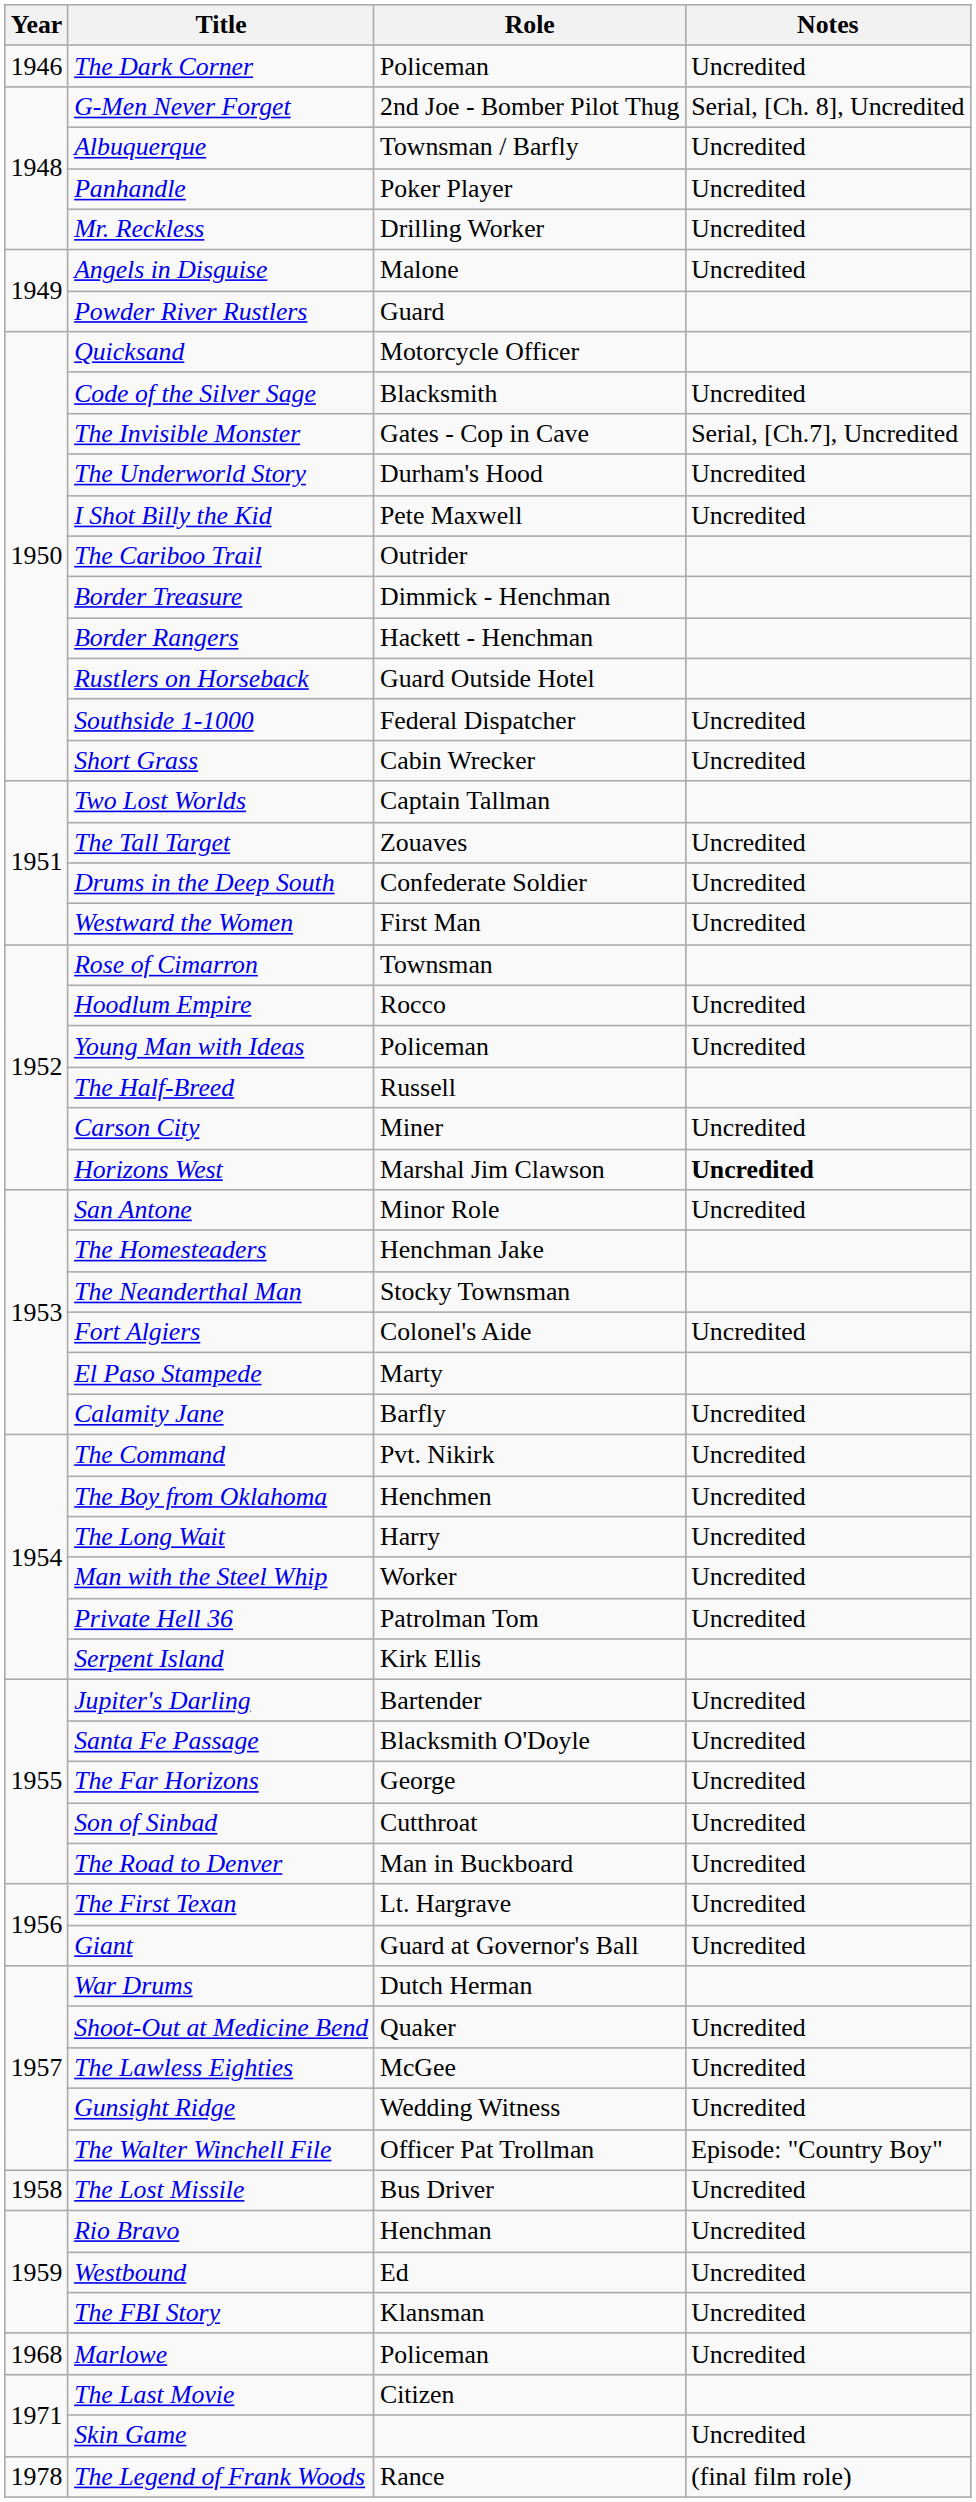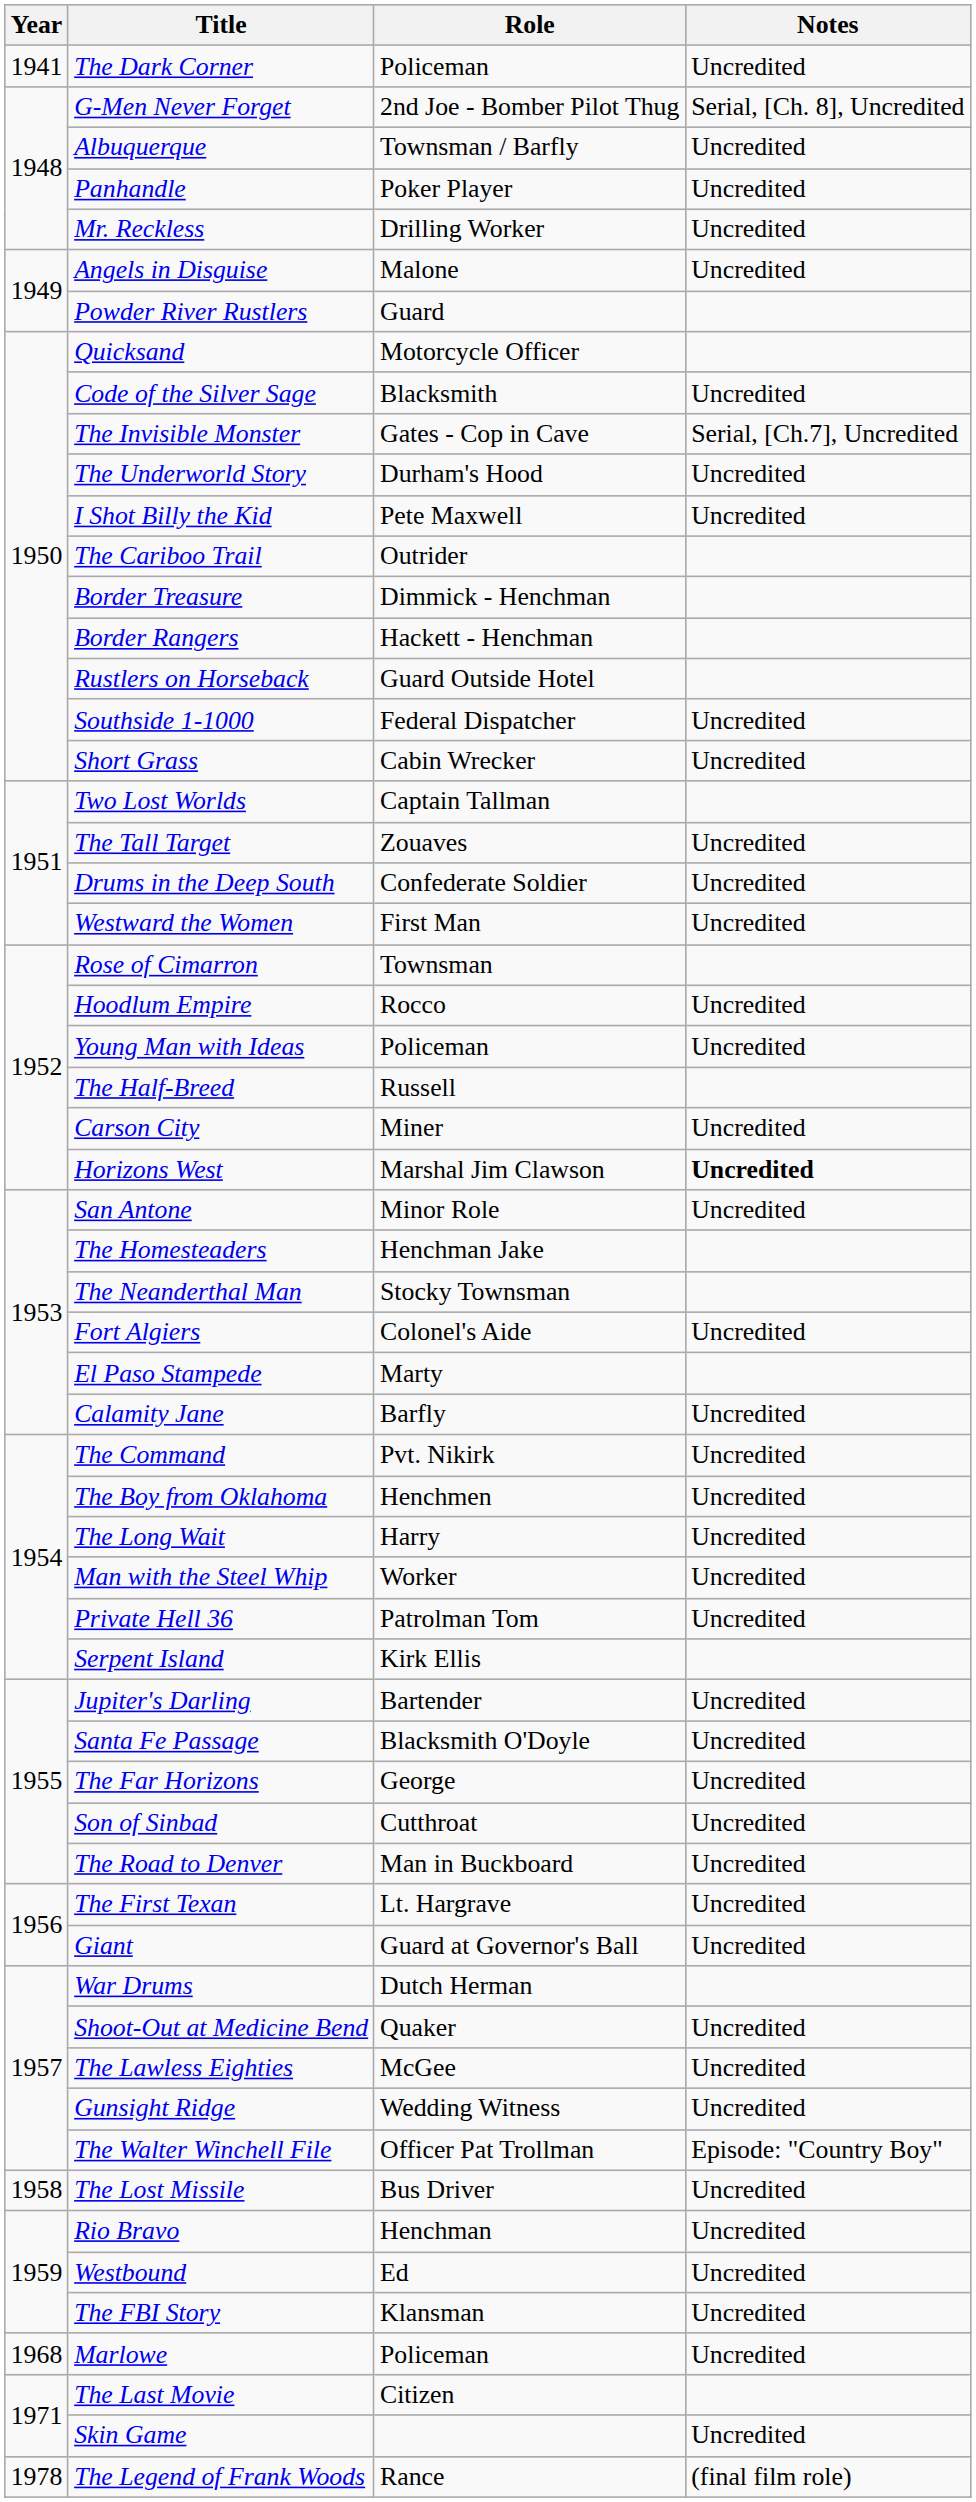 <table class="wikitable sortable">
 <tr>
 <th>Year</th>
 <th>Title</th>
 <th>Role</th>
 <th class="unsortable">Notes</th>
 </tr>
 <tr>
-<td>1946</td>
+<td>1941</td>
 <td><em><a href='#'>The Dark Corner</a></em></td>
 <td>Policeman</td>
 <td>Uncredited</td>
 </tr>
 <tr>
 <td rowspan=4>1948</td>
 <td><em><a href='#'>G-Men Never Forget</a></em></td>
 <td>2nd Joe - Bomber Pilot Thug</td>
 <td>Serial, [Ch. 8], Uncredited</td>
 </tr>
 <tr>
 <td><em><a href='#'>Albuquerque</a></em></td>
 <td>Townsman / Barfly</td>
 <td>Uncredited</td>
 </tr>
 <tr>
 <td><em><a href='#'>Panhandle</a></em></td>
 <td>Poker Player</td>
 <td>Uncredited</td>
 </tr>
 <tr>
 <td><em><a href='#'>Mr. Reckless</a></em></td>
 <td>Drilling Worker</td>
 <td>Uncredited</td>
 </tr>
 <tr>
 <td rowspan=2>1949</td>
 <td><em><a href='#'>Angels in Disguise</a></em></td>
 <td>Malone</td>
 <td>Uncredited</td>
 </tr>
 <tr>
 <td><em><a href='#'>Powder River Rustlers</a></em></td>
 <td>Guard</td>
 <td></td>
 </tr>
 <tr>
 <td rowspan=11>1950</td>
 <td><em><a href='#'>Quicksand</a></em></td>
 <td>Motorcycle Officer</td>
 <td></td>
 </tr>
 <tr>
 <td><em><a href='#'>Code of the Silver Sage</a></em></td>
 <td>Blacksmith</td>
 <td>Uncredited</td>
 </tr>
 <tr>
 <td><em><a href='#'>The Invisible Monster</a></em></td>
 <td>Gates - Cop in Cave</td>
 <td>Serial, [Ch.7], Uncredited</td>
 </tr>
 <tr>
 <td><em><a href='#'>The Underworld Story</a></em></td>
 <td>Durham's Hood</td>
 <td>Uncredited</td>
 </tr>
 <tr>
 <td><em><a href='#'>I Shot Billy the Kid</a></em></td>
 <td>Pete Maxwell</td>
 <td>Uncredited</td>
 </tr>
 <tr>
 <td><em><a href='#'>The Cariboo Trail</a></em></td>
 <td>Outrider</td>
 <td></td>
 </tr>
 <tr>
 <td><em><a href='#'>Border Treasure</a></em></td>
 <td>Dimmick - Henchman</td>
 <td></td>
 </tr>
 <tr>
 <td><em><a href='#'>Border Rangers</a></em></td>
 <td>Hackett - Henchman</td>
 <td></td>
 </tr>
 <tr>
 <td><em><a href='#'>Rustlers on Horseback</a></em></td>
 <td>Guard Outside Hotel</td>
 <td></td>
 </tr>
 <tr>
 <td><em><a href='#'>Southside 1-1000</a></em></td>
 <td>Federal Dispatcher</td>
 <td>Uncredited</td>
 </tr>
 <tr>
 <td><em><a href='#'>Short Grass</a></em></td>
 <td>Cabin Wrecker</td>
 <td>Uncredited</td>
 </tr>
 <tr>
 <td rowspan=4>1951</td>
 <td><em><a href='#'>Two Lost Worlds</a></em></td>
 <td>Captain Tallman</td>
 <td></td>
 </tr>
 <tr>
 <td><em><a href='#'>The Tall Target</a></em></td>
 <td>Zouaves</td>
 <td>Uncredited</td>
 </tr>
 <tr>
 <td><em><a href='#'>Drums in the Deep South</a></em></td>
 <td>Confederate Soldier</td>
 <td>Uncredited</td>
 </tr>
 <tr>
 <td><em><a href='#'>Westward the Women</a></em></td>
 <td>First Man</td>
 <td>Uncredited</td>
 </tr>
 <tr>
 <td rowspan=6>1952</td>
 <td><em><a href='#'>Rose of Cimarron</a></em></td>
 <td>Townsman</td>
 <td></td>
 </tr>
 <tr>
 <td><em><a href='#'>Hoodlum Empire</a></em></td>
 <td>Rocco</td>
 <td>Uncredited</td>
 </tr>
 <tr>
 <td><em><a href='#'>Young Man with Ideas</a></em></td>
 <td>Policeman</td>
 <td>Uncredited</td>
 </tr>
 <tr>
 <td><em><a href='#'>The Half-Breed</a></em></td>
 <td>Russell</td>
 <td></td>
 </tr>
 <tr>
 <td><em><a href='#'>Carson City</a></em></td>
 <td>Miner</td>
 <td>Uncredited</td>
 </tr>
 <tr>
 <td><em><a href='#'>Horizons West</a></em></td>
 <td>Marshal Jim Clawson</td>
 <td><strong>Uncredited</strong></td>
 </tr>
 <tr>
 <td rowspan=6>1953</td>
 <td><em><a href='#'>San Antone</a></em></td>
 <td>Minor Role</td>
 <td>Uncredited</td>
 </tr>
 <tr>
 <td><em><a href='#'>The Homesteaders</a></em></td>
 <td>Henchman Jake</td>
 <td></td>
 </tr>
 <tr>
 <td><em><a href='#'>The Neanderthal Man</a></em></td>
 <td>Stocky Townsman</td>
 <td></td>
 </tr>
 <tr>
 <td><em><a href='#'>Fort Algiers</a></em></td>
 <td>Colonel's Aide</td>
 <td>Uncredited</td>
 </tr>
 <tr>
 <td><em><a href='#'>El Paso Stampede</a></em></td>
 <td>Marty</td>
 <td></td>
 </tr>
 <tr>
 <td><em><a href='#'>Calamity Jane</a></em></td>
 <td>Barfly</td>
 <td>Uncredited</td>
 </tr>
 <tr>
 <td rowspan=6>1954</td>
 <td><em><a href='#'>The Command</a></em></td>
 <td>Pvt. Nikirk</td>
 <td>Uncredited</td>
 </tr>
 <tr>
 <td><em><a href='#'>The Boy from Oklahoma</a></em></td>
 <td>Henchmen</td>
 <td>Uncredited</td>
 </tr>
 <tr>
 <td><em><a href='#'>The Long Wait</a></em></td>
 <td>Harry</td>
 <td>Uncredited</td>
 </tr>
 <tr>
 <td><em><a href='#'>Man with the Steel Whip</a></em></td>
 <td>Worker</td>
 <td>Uncredited</td>
 </tr>
 <tr>
 <td><em><a href='#'>Private Hell 36</a></em></td>
 <td>Patrolman Tom</td>
 <td>Uncredited</td>
 </tr>
 <tr>
 <td><em><a href='#'>Serpent Island</a></em></td>
 <td>Kirk Ellis</td>
 <td></td>
 </tr>
 <tr>
 <td rowspan=5>1955</td>
 <td><em><a href='#'>Jupiter's Darling</a></em></td>
 <td>Bartender</td>
 <td>Uncredited</td>
 </tr>
 <tr>
 <td><em><a href='#'>Santa Fe Passage</a></em></td>
 <td>Blacksmith O'Doyle</td>
 <td>Uncredited</td>
 </tr>
 <tr>
 <td><em><a href='#'>The Far Horizons</a></em></td>
 <td>George</td>
 <td>Uncredited</td>
 </tr>
 <tr>
 <td><em><a href='#'>Son of Sinbad</a></em></td>
 <td>Cutthroat</td>
 <td>Uncredited</td>
 </tr>
 <tr>
 <td><em><a href='#'>The Road to Denver</a></em></td>
 <td>Man in Buckboard</td>
 <td>Uncredited</td>
 </tr>
 <tr>
 <td rowspan=2>1956</td>
 <td><em><a href='#'>The First Texan</a></em></td>
 <td>Lt. Hargrave</td>
 <td>Uncredited</td>
 </tr>
 <tr>
 <td><em><a href='#'>Giant</a></em></td>
 <td>Guard at Governor's Ball</td>
 <td>Uncredited</td>
 </tr>
 <tr>
 <td rowspan=5>1957</td>
 <td><em><a href='#'>War Drums</a></em></td>
 <td>Dutch Herman</td>
 <td></td>
 </tr>
 <tr>
 <td><em><a href='#'>Shoot-Out at Medicine Bend</a></em></td>
 <td>Quaker</td>
 <td>Uncredited</td>
 </tr>
 <tr>
 <td><em><a href='#'>The Lawless Eighties</a></em></td>
 <td>McGee</td>
 <td>Uncredited</td>
 </tr>
 <tr>
 <td><em><a href='#'>Gunsight Ridge</a></em></td>
 <td>Wedding Witness</td>
 <td>Uncredited</td>
 </tr>
 <tr>
 <td><em><a href='#'>The Walter Winchell File</a></em></td>
 <td>Officer Pat Trollman</td>
 <td>Episode: "Country Boy"</td>
 </tr>
 <tr>
 <td>1958</td>
 <td><em><a href='#'>The Lost Missile</a></em></td>
 <td>Bus Driver</td>
 <td>Uncredited</td>
 </tr>
 <tr>
 <td rowspan=3>1959</td>
 <td><em><a href='#'>Rio Bravo</a></em></td>
 <td>Henchman</td>
 <td>Uncredited</td>
 </tr>
 <tr>
 <td><em><a href='#'>Westbound</a></em></td>
 <td>Ed</td>
 <td>Uncredited</td>
 </tr>
 <tr>
 <td><em><a href='#'>The FBI Story</a></em></td>
 <td>Klansman</td>
 <td>Uncredited</td>
 </tr>
 <tr>
 <td>1968</td>
 <td><em><a href='#'>Marlowe</a></em></td>
 <td>Policeman</td>
 <td>Uncredited</td>
 </tr>
 <tr>
 <td rowspan=2>1971</td>
 <td><em><a href='#'>The Last Movie</a></em></td>
 <td>Citizen</td>
 <td></td>
 </tr>
 <tr>
 <td><em><a href='#'>Skin Game</a></em></td>
 <td></td>
 <td>Uncredited</td>
 </tr>
 <tr>
 <td>1978</td>
 <td><em><a href='#'>The Legend of Frank Woods</a></em></td>
 <td>Rance</td>
 <td>(final film role)</td>
 </tr>
 </table>
